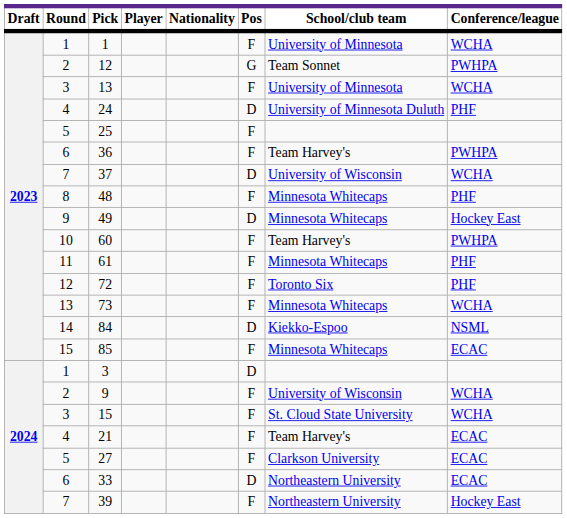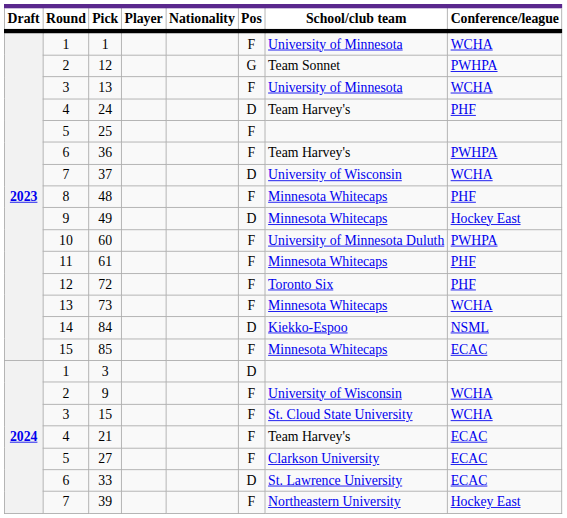 <table class="wikitable sortable plainrowheaders" style="text-align:center;">
 <tr style="background-color:#fff; border-top:#5A288D 5px solid; border-bottom:#000 5px solid;">
 <th style="background-color:#fff;" scope="col">Draft</th>
 <th style="background-color:#fff;" scope="col" data-sort-type="number">Round</th>
 <th style="background-color:#fff;" scope="col" data-sort-type="number">Pick</th>
 <th style="background-color:#fff;" scope="col">Player</th>
 <th style="background-color:#fff;" scope="col">Nationality</th>
 <th style="background-color:#fff;" scope="col">Pos</th>
 <th style="background-color:#fff;" scope="col;">School/club team</th>
 <th style="background-color:#fff;" scope="col">Conference/league</th>
 </tr>
 <tr>
 <th scope="rowgroup" rowspan="15"><a href='#'>2023</a></th>
 <td>1</td>
 <td>1</td>
 <td align="left"></td>
 <td align="left"></td>
 <td>F</td>
 <td align="left"><a href='#'>University of Minnesota</a></td>
 <td align="left"><a href='#'>WCHA</a></td>
 </tr>
 <tr>
 <td>2</td>
 <td>12</td>
 <td align="left"></td>
 <td align="left"></td>
 <td>G</td>
 <td align="left">Team Sonnet</td>
 <td align="left"><a href='#'>PWHPA</a></td>
 </tr>
 <tr>
 <td>3</td>
 <td>13</td>
 <td align="left"></td>
 <td align="left"></td>
 <td>F</td>
 <td align="left"><a href='#'>University of Minnesota</a></td>
 <td align="left"><a href='#'>WCHA</a></td>
 </tr>
 <tr>
 <td>4</td>
 <td>24</td>
 <td align="left"></td>
 <td align="left"></td>
 <td>D</td>
-<td align="left"><a href='#'>University of Minnesota Duluth</a></td>
+<td align="left">Team Harvey's</td>
 <td align="left"><a href='#'>PHF</a></td>
 </tr>
 <tr>
 <td>5</td>
 <td>25</td>
 <td align="left"></td>
 <td align="left"></td>
 <td>F</td>
 <td></td>
 <td></td>
 </tr>
 <tr>
 <td>6</td>
 <td>36</td>
 <td align="left"></td>
 <td align="left"></td>
 <td>F</td>
 <td align="left">Team Harvey's</td>
 <td align="left"><a href='#'>PWHPA</a></td>
 </tr>
 <tr>
 <td>7</td>
 <td>37</td>
 <td align="left"></td>
 <td align="left"></td>
 <td>D</td>
 <td align="left"><a href='#'>University of Wisconsin</a></td>
 <td align="left"><a href='#'>WCHA</a></td>
 </tr>
 <tr>
 <td>8</td>
 <td>48</td>
 <td align="left"></td>
 <td align="left"></td>
 <td>F</td>
 <td align="left"><a href='#'>Minnesota Whitecaps</a></td>
 <td align="left"><a href='#'>PHF</a></td>
 </tr>
 <tr>
 <td>9</td>
 <td>49</td>
 <td align="left"></td>
 <td align="left"></td>
 <td>D</td>
 <td align="left"><a href='#'>Minnesota Whitecaps</a></td>
 <td align="left"><a href='#'>Hockey East</a></td>
 </tr>
 <tr>
 <td>10</td>
 <td>60</td>
 <td align="left"></td>
 <td align="left"></td>
 <td>F</td>
-<td align="left">Team Harvey's</td>
+<td align="left"><a href='#'>University of Minnesota Duluth</a></td>
 <td align="left"><a href='#'>PWHPA</a></td>
 </tr>
 <tr>
 <td>11</td>
 <td>61</td>
 <td align="left"></td>
 <td align="left"></td>
 <td>F</td>
 <td align="left"><a href='#'>Minnesota Whitecaps</a></td>
 <td align="left"><a href='#'>PHF</a></td>
 </tr>
 <tr>
 <td>12</td>
 <td>72</td>
 <td align="left"></td>
 <td align="left"></td>
 <td>F</td>
 <td align="left"><a href='#'>Toronto Six</a></td>
 <td align="left"><a href='#'>PHF</a></td>
 </tr>
 <tr>
 <td>13</td>
 <td>73</td>
 <td align="left"></td>
 <td align="left"></td>
 <td>F</td>
 <td align="left"><a href='#'>Minnesota Whitecaps</a></td>
 <td align="left"><a href='#'>WCHA</a></td>
 </tr>
 <tr>
 <td>14</td>
 <td>84</td>
 <td align="left"></td>
 <td align="left"></td>
 <td>D</td>
 <td align="left"><a href='#'>Kiekko-Espoo</a></td>
 <td align="left"><a href='#'>NSML</a></td>
 </tr>
 <tr>
 <td>15</td>
 <td>85</td>
 <td align="left"></td>
 <td align="left"></td>
 <td>F</td>
 <td align="left"><a href='#'>Minnesota Whitecaps</a></td>
 <td align="left"><a href='#'>ECAC</a></td>
 </tr>
 <tr>
 <th scope="rowgroup" rowspan="7"><a href='#'>2024</a></th>
 <td>1</td>
 <td>3</td>
 <td align="left"></td>
 <td align="left"></td>
 <td>D</td>
 <td></td>
 <td></td>
 </tr>
 <tr>
 <td>2</td>
 <td>9</td>
 <td align="left"></td>
 <td align="left"></td>
 <td>F</td>
 <td align="left"><a href='#'>University of Wisconsin</a></td>
 <td align="left"><a href='#'>WCHA</a></td>
 </tr>
 <tr>
 <td>3</td>
 <td>15</td>
 <td align="left"></td>
 <td align="left"></td>
 <td>F</td>
 <td align="left"><a href='#'>St. Cloud State University</a></td>
 <td align="left"><a href='#'>WCHA</a></td>
 </tr>
 <tr>
 <td>4</td>
 <td>21</td>
 <td align="left"></td>
 <td align="left"></td>
 <td>F</td>
 <td align="left">Team Harvey's</td>
 <td align="left"><a href='#'>ECAC</a></td>
 </tr>
 <tr>
 <td>5</td>
 <td>27</td>
 <td align="left"></td>
 <td align="left"></td>
 <td>F</td>
 <td align="left"><a href='#'>Clarkson University</a></td>
 <td align="left"><a href='#'>ECAC</a></td>
 </tr>
 <tr>
 <td>6</td>
 <td>33</td>
 <td align="left"></td>
 <td align="left"></td>
 <td>D</td>
-<td align="left"><a href='#'>Northeastern University</a></td>
+<td align="left"><a href='#'>St. Lawrence University</a></td>
 <td align="left"><a href='#'>ECAC</a></td>
 </tr>
 <tr>
 <td>7</td>
 <td>39</td>
 <td align="left"></td>
 <td align="left"></td>
 <td>F</td>
 <td align="left"><a href='#'>Northeastern University</a></td>
 <td align="left"><a href='#'>Hockey East</a></td>
 </tr>
 </table>
